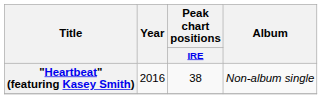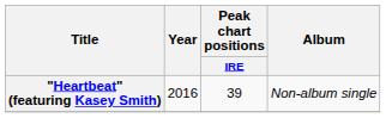 <table class="wikitable plainrowheaders" style="text-align:center;">
 <tr>
 <th scope="col" rowspan="2">Title</th>
 <th scope="col" rowspan="2">Year</th>
 <th scope="col" colspan="1">Peak chart positions</th>
 <th scope="col" rowspan="2">Album</th>
 </tr>
 <tr>
 <th scope="col" style="width:3em;font-size:85%;"><a href='#'>IRE</a><br></th>
 </tr>
 <tr>
 <th scope="row">"<a href='#'>Heartbeat</a>"<br><span>(featuring <a href='#'>Kasey Smith</a>)</span></th>
 <td>2016</td>
-<td>38</td>
+<td>39</td>
 <td><em>Non-album single</em></td>
 </tr>
 <tr>
 </tr>
 </table>
